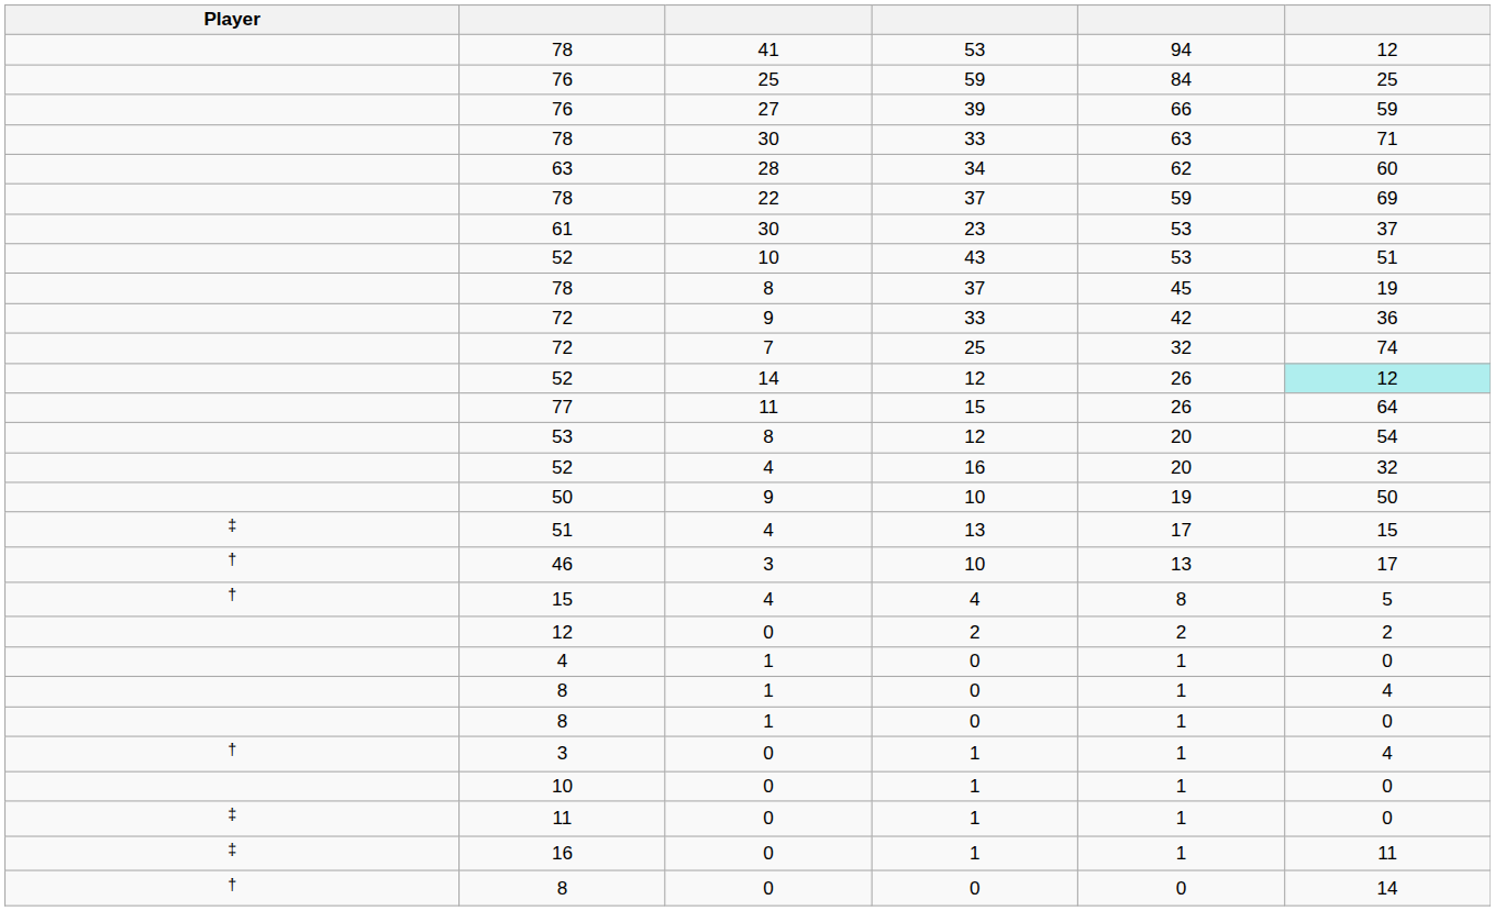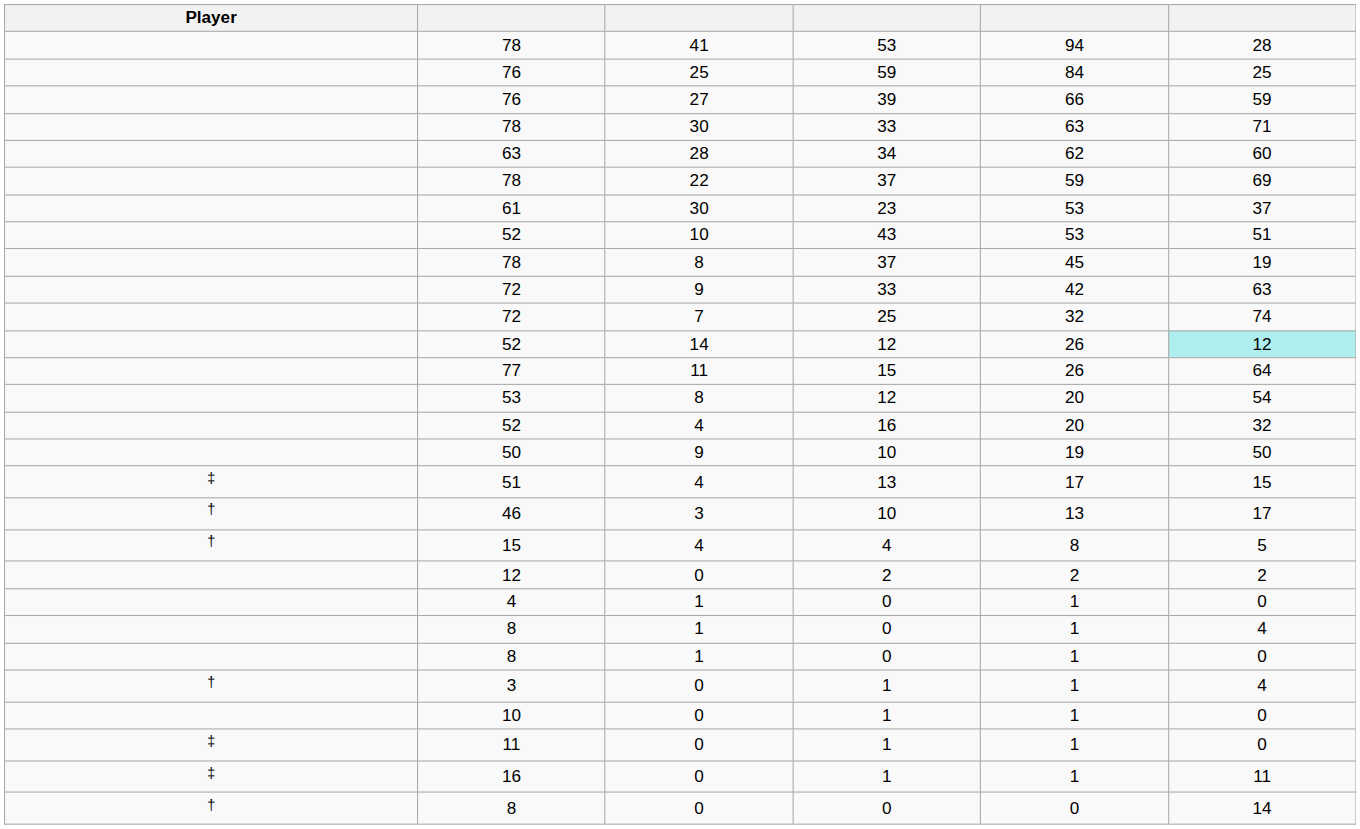 <table class="wikitable sortable" style="width:100%;">
 <tr align=center>
 <th>Player</th>
 <th></th>
 <th></th>
 <th></th>
 <th></th>
 <th></th>
 </tr>
 <tr align=center>
 <td></td>
 <td>78</td>
 <td>41</td>
 <td>53</td>
 <td>94</td>
-<td>12</td>
+<td>28</td>
 </tr>
 <tr align=center>
 <td></td>
 <td>76</td>
 <td>25</td>
 <td>59</td>
 <td>84</td>
 <td>25</td>
 </tr>
 <tr align=center>
 <td></td>
 <td>76</td>
 <td>27</td>
 <td>39</td>
 <td>66</td>
 <td>59</td>
 </tr>
 <tr align=center>
 <td></td>
 <td>78</td>
 <td>30</td>
 <td>33</td>
 <td>63</td>
 <td>71</td>
 </tr>
 <tr align=center>
 <td></td>
 <td>63</td>
 <td>28</td>
 <td>34</td>
 <td>62</td>
 <td>60</td>
 </tr>
 <tr align=center>
 <td></td>
 <td>78</td>
 <td>22</td>
 <td>37</td>
 <td>59</td>
 <td>69</td>
 </tr>
 <tr align=center>
 <td></td>
 <td>61</td>
 <td>30</td>
 <td>23</td>
 <td>53</td>
 <td>37</td>
 </tr>
 <tr align=center>
 <td></td>
 <td>52</td>
 <td>10</td>
 <td>43</td>
 <td>53</td>
 <td>51</td>
 </tr>
 <tr align=center>
 <td></td>
 <td>78</td>
 <td>8</td>
 <td>37</td>
 <td>45</td>
 <td>19</td>
 </tr>
 <tr align=center>
 <td></td>
 <td>72</td>
 <td>9</td>
 <td>33</td>
 <td>42</td>
-<td>36</td>
+<td>63</td>
 </tr>
 <tr align=center>
 <td></td>
 <td>72</td>
 <td>7</td>
 <td>25</td>
 <td>32</td>
 <td>74</td>
 </tr>
 <tr align=center>
 <td></td>
 <td>52</td>
 <td>14</td>
 <td>12</td>
 <td>26</td>
 <td style="background: paleturquoise;">12</td>
 </tr>
 <tr align=center>
 <td></td>
 <td>77</td>
 <td>11</td>
 <td>15</td>
 <td>26</td>
 <td>64</td>
 </tr>
 <tr align=center>
 <td></td>
 <td>53</td>
 <td>8</td>
 <td>12</td>
 <td>20</td>
 <td>54</td>
 </tr>
 <tr align=center>
 <td></td>
 <td>52</td>
 <td>4</td>
 <td>16</td>
 <td>20</td>
 <td>32</td>
 </tr>
 <tr align=center>
 <td></td>
 <td>50</td>
 <td>9</td>
 <td>10</td>
 <td>19</td>
 <td>50</td>
 </tr>
 <tr align=center>
 <td><sup>‡</sup></td>
 <td>51</td>
 <td>4</td>
 <td>13</td>
 <td>17</td>
 <td>15</td>
 </tr>
 <tr align=center>
 <td><sup>†</sup></td>
 <td>46</td>
 <td>3</td>
 <td>10</td>
 <td>13</td>
 <td>17</td>
 </tr>
 <tr align=center>
 <td><sup>†</sup></td>
 <td>15</td>
 <td>4</td>
 <td>4</td>
 <td>8</td>
 <td>5</td>
 </tr>
 <tr align=center>
 <td></td>
 <td>12</td>
 <td>0</td>
 <td>2</td>
 <td>2</td>
 <td>2</td>
 </tr>
 <tr align=center>
 <td></td>
 <td>4</td>
 <td>1</td>
 <td>0</td>
 <td>1</td>
 <td>0</td>
 </tr>
 <tr align=center>
 <td></td>
 <td>8</td>
 <td>1</td>
 <td>0</td>
 <td>1</td>
 <td>4</td>
 </tr>
 <tr align=center>
 <td></td>
 <td>8</td>
 <td>1</td>
 <td>0</td>
 <td>1</td>
 <td>0</td>
 </tr>
 <tr align=center>
 <td><sup>†</sup></td>
 <td>3</td>
 <td>0</td>
 <td>1</td>
 <td>1</td>
 <td>4</td>
 </tr>
 <tr align=center>
 <td></td>
 <td>10</td>
 <td>0</td>
 <td>1</td>
 <td>1</td>
 <td>0</td>
 </tr>
 <tr align=center>
 <td><sup>‡</sup></td>
 <td>11</td>
 <td>0</td>
 <td>1</td>
 <td>1</td>
 <td>0</td>
 </tr>
 <tr align=center>
 <td><sup>‡</sup></td>
 <td>16</td>
 <td>0</td>
 <td>1</td>
 <td>1</td>
 <td>11</td>
 </tr>
 <tr align=center>
 <td><sup>†</sup></td>
 <td>8</td>
 <td>0</td>
 <td>0</td>
 <td>0</td>
 <td>14</td>
 </tr>
 </table>
